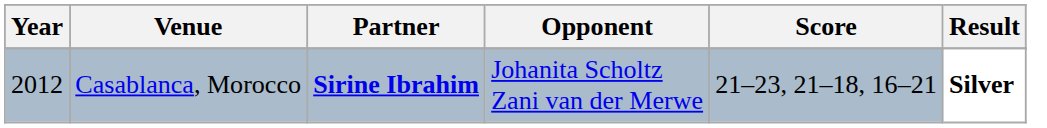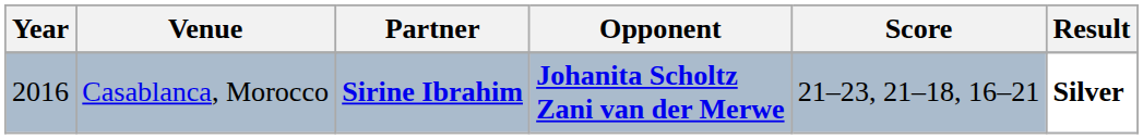 <table class="sortable wikitable" style="font-size: 90%;">
 <tr>
 <th>Year</th>
 <th>Venue</th>
 <th>Partner</th>
 <th>Opponent</th>
 <th>Score</th>
 <th>Result</th>
 </tr>
 <tr>
 </tr>
 <tr style="background:#AABBCC">
-<td align="center">2012</td>
+<td align="center">2016</td>
 <td align="left"><a href='#'>Casablanca</a>, Morocco</td>
 <td align="left"><strong> <a href='#'>Sirine Ibrahim</a></strong></td>
-<td align="left"> <a href='#'>Johanita Scholtz</a> <br>  <a href='#'>Zani van der Merwe</a></td>
+<td align="left"><strong> <a href='#'>Johanita Scholtz</a> <br>  <a href='#'>Zani van der Merwe</a></strong></td>
 <td align="left">21–23, 21–18, 16–21</td>
 <td style="text-align:left; background:white"> <strong>Silver</strong></td>
 </tr>
 </table>
